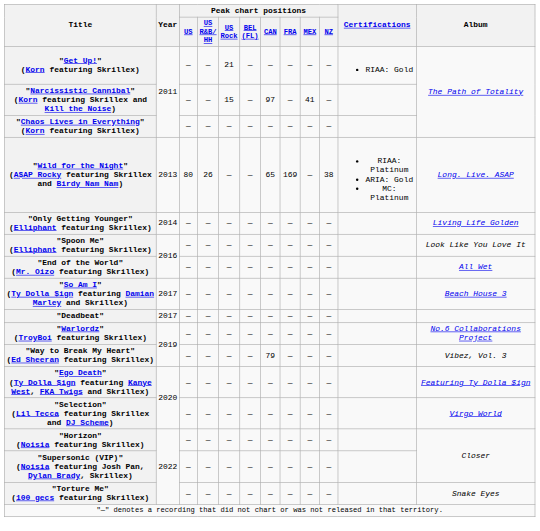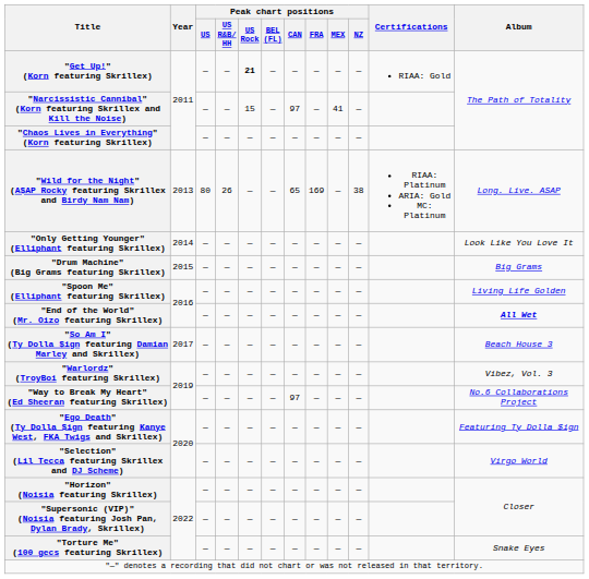 <table class="wikitable plainrowheaders" style="text-align:center">
 <tr>
 <th scope="col" rowspan="2" style="width:25em;">Title</th>
 <th scope="col" rowspan="2">Year</th>
 <th scope="col" colspan="8">Peak chart positions</th>
 <th scope="col" rowspan="2" style="width:10em;"><a href='#'>Certifications</a></th>
 <th scope="col" rowspan="2" style="width:18em;">Album</th>
 </tr>
 <tr>
 <th scope="col" style="width:2.5em;font-size:90%;"><a href='#'>US</a><br></th>
 <th scope="col" style="width:2.5em;font-size:90%;"><a href='#'>US<br>R&B/<br>HH</a><br></th>
 <th scope="col" style="width:2.5em;font-size:90%;"><a href='#'>US<br>Rock</a><br></th>
 <th scope="col" style="width:2.5em;font-size:90%;"><a href='#'>BEL<br>(FL)</a><br></th>
 <th scope="col" style="width:2.5em;font-size:90%;"><a href='#'>CAN</a><br></th>
 <th scope="col" style="width:2.5em;font-size:90%;"><a href='#'>FRA</a><br></th>
 <th scope="col" style="width:2.5em;font-size:90%;"><a href='#'>MEX</a><br></th>
 <th scope="col" style="width:2.5em;font-size:90%;"><a href='#'>NZ</a><br></th>
 </tr>
 <tr>
 <th scope="row">"<a href='#'>Get Up!</a>"<br><span>(<a href='#'>Korn</a> featuring Skrillex)</span></th>
 <td rowspan="3">2011</td>
 <td>—</td>
 <td>—</td>
-<td>21</td>
+<td><strong>21</strong></td>
 <td>—</td>
 <td>—</td>
 <td>—</td>
 <td>—</td>
 <td>—</td>
 <td><br><ul><li>RIAA: Gold</li></ul></td>
 <td rowspan="3"><em><a href='#'>The Path of Totality</a></em></td>
 </tr>
 <tr>
 <th scope="row">"<a href='#'>Narcissistic Cannibal</a>"<br><span>(<a href='#'>Korn</a> featuring Skrillex and <a href='#'>Kill the Noise</a>)</span></th>
 <td>—</td>
 <td>—</td>
 <td>15</td>
 <td>—</td>
 <td>97</td>
 <td>—</td>
 <td>41</td>
 <td>—</td>
 <td></td>
 </tr>
 <tr>
 <th scope="row">"<a href='#'>Chaos Lives in Everything</a>"<br><span>(<a href='#'>Korn</a> featuring Skrillex)</span></th>
 <td>—</td>
 <td>—</td>
 <td>—</td>
 <td>—</td>
 <td>—</td>
 <td>—</td>
 <td>—</td>
 <td>—</td>
 <td></td>
 </tr>
 <tr>
 <th scope="row">"<a href='#'>Wild for the Night</a>"<br><span>(<a href='#'>A$AP Rocky</a> featuring Skrillex and <a href='#'>Birdy Nam Nam</a>)</span></th>
 <td>2013</td>
 <td>80</td>
 <td>26</td>
 <td>—</td>
 <td>—</td>
 <td>65</td>
 <td>169</td>
 <td>—</td>
 <td>38</td>
 <td><br><ul><li>RIAA: Platinum</li><li>ARIA: Gold</li><li>MC: Platinum</li></ul></td>
 <td><em><a href='#'>Long. Live. ASAP</a></em></td>
 </tr>
 <tr>
 <th scope="row">"Only Getting Younger"<br><span>(<a href='#'>Elliphant</a> featuring Skrillex)</span></th>
 <td>2014</td>
 <td>—</td>
 <td>—</td>
 <td>—</td>
 <td>—</td>
 <td>—</td>
 <td>—</td>
 <td>—</td>
 <td>—</td>
 <td></td>
-<td><em><a href='#'>Living Life Golden</a></em></td>
+<td><em>Look Like You Love It</em></td>
+</tr>
+<tr>
+<th scope="row">"Drum Machine"<br><span>(Big Grams featuring Skrillex)</span></th>
+<td>2015</td>
+<td>—</td>
+<td>—</td>
+<td>—</td>
+<td>—</td>
+<td>—</td>
+<td>—</td>
+<td>—</td>
+<td>—</td>
+<td></td>
+<td><em><a href='#'>Big Grams</a></em></td>
 </tr>
 <tr>
 <th scope="row">"Spoon Me"<br><span>(<a href='#'>Elliphant</a> featuring Skrillex)</span></th>
 <td rowspan="2">2016</td>
 <td>—</td>
 <td>—</td>
 <td>—</td>
 <td>—</td>
 <td>—</td>
 <td>—</td>
 <td>—</td>
 <td>—</td>
 <td></td>
-<td><em>Look Like You Love It</em></td>
+<td><em><a href='#'>Living Life Golden</a></em></td>
 </tr>
 <tr>
 <th scope="row">"End of the World"<br><span>(<a href='#'>Mr. Oizo</a> featuring Skrillex)</span></th>
 <td>—</td>
 <td>—</td>
 <td>—</td>
 <td>—</td>
 <td>—</td>
 <td>—</td>
 <td>—</td>
 <td>—</td>
 <td></td>
-<td><em><a href='#'>All Wet</a></em></td>
+<td><strong><em><a href='#'>All Wet</a></em></strong></td>
 </tr>
 <tr>
 <th scope="row">"<a href='#'>So Am I</a>"<br><span>(<a href='#'>Ty Dolla $ign</a> featuring <a href='#'>Damian Marley</a> and Skrillex)</span></th>
 <td>2017</td>
 <td>—</td>
 <td>—</td>
 <td>—</td>
 <td>—</td>
 <td>—</td>
 <td>—</td>
 <td>—</td>
 <td>—</td>
 <td></td>
 <td><em><a href='#'>Beach House 3</a></em></td>
 </tr>
 <tr>
-<th scope="row">"Deadbeat" <br></th>
-<td>2017</td>
-<td>—</td>
-<td>—</td>
-<td>—</td>
-<td>—</td>
-<td>—</td>
-<td>—</td>
-<td>—</td>
-<td>—</td>
-<td></td>
-<td></td>
-</tr>
-<tr>
 <th scope="row">"<a href='#'>Warlordz</a>" <br><span>(<a href='#'>TroyBoi</a> featuring Skrillex)</span></th>
 <td rowspan="2">2019</td>
 <td>—</td>
 <td>—</td>
 <td>—</td>
 <td>—</td>
 <td>—</td>
 <td>—</td>
 <td>—</td>
 <td>—</td>
 <td></td>
-<td><em><a href='#'>No.6 Collaborations Project</a></em></td>
+<td><em>Vibez, Vol. 3</em></td>
 </tr>
 <tr>
 <th scope="row">"Way to Break My Heart"<br><span>(<a href='#'>Ed Sheeran</a> featuring Skrillex)</span></th>
 <td>—</td>
 <td>—</td>
 <td>—</td>
 <td>—</td>
-<td>79</td>
+<td>97</td>
 <td>—</td>
 <td>—</td>
 <td>—</td>
 <td></td>
-<td><em>Vibez, Vol. 3</em></td>
+<td><em><a href='#'>No.6 Collaborations Project</a></em></td>
 </tr>
 <tr>
 <th scope="row">"<a href='#'>Ego Death</a>"<br><span>(<a href='#'>Ty Dolla $ign</a> featuring <a href='#'>Kanye West</a>, <a href='#'>FKA Twigs</a> and Skrillex)</span></th>
 <td rowspan="2">2020</td>
 <td>—</td>
 <td>—</td>
 <td>—</td>
 <td>—</td>
 <td>—</td>
 <td>—</td>
 <td>—</td>
 <td>—</td>
 <td></td>
 <td><em><a href='#'>Featuring Ty Dolla $ign</a></em></td>
 </tr>
 <tr>
 <th scope="row">"Selection"<br><span>(<a href='#'>Lil Tecca</a> featuring Skrillex and <a href='#'>DJ Scheme</a>)</span></th>
 <td>—</td>
 <td>—</td>
 <td>—</td>
 <td>—</td>
 <td>—</td>
 <td>—</td>
 <td>—</td>
 <td>—</td>
 <td></td>
 <td><em><a href='#'>Virgo World</a></em></td>
 </tr>
 <tr>
 <th scope="row">"Horizon"<br><span>(<a href='#'>Noisia</a> featuring Skrillex)</span></th>
 <td rowspan="3">2022</td>
 <td>—</td>
 <td>—</td>
 <td>—</td>
 <td>—</td>
 <td>—</td>
 <td>—</td>
 <td>—</td>
 <td>—</td>
 <td></td>
 <td rowspan="2"><em>Closer</em></td>
 </tr>
 <tr>
 <th scope="row">"Supersonic (VIP)"<br><span>(<a href='#'>Noisia</a> featuring Josh Pan, <a href='#'>Dylan Brady</a>, Skrillex)</span></th>
 <td>—</td>
 <td>—</td>
 <td>—</td>
 <td>—</td>
 <td>—</td>
 <td>—</td>
 <td>—</td>
 <td>—</td>
 <td></td>
 </tr>
 <tr>
 <th scope="row">"Torture Me"<br><span>(<a href='#'>100 gecs</a> featuring Skrillex)</span></th>
 <td>—</td>
 <td>—</td>
 <td>—</td>
 <td>—</td>
 <td>—</td>
 <td>—</td>
 <td>—</td>
 <td>—</td>
 <td></td>
 <td><em>Snake Eyes</em></td>
 </tr>
 <tr>
 <td colspan="12" style="font-size:90%">"—" denotes a recording that did not chart or was not released in that territory.</td>
 </tr>
 </table>
